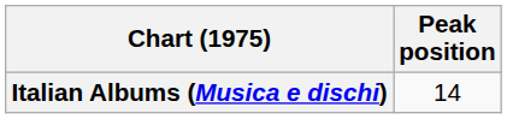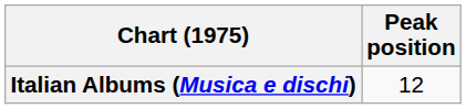 <table class="wikitable plainrowheaders" style="text-align:center">
 <tr>
 <th scope="col">Chart (1975)</th>
 <th scope="col">Peak<br>position</th>
 </tr>
 <tr>
 <th scope="row">Italian Albums (<em><a href='#'>Musica e dischi</a></em>)</th>
-<td>14</td>
+<td>12</td>
 </tr>
 </table>
